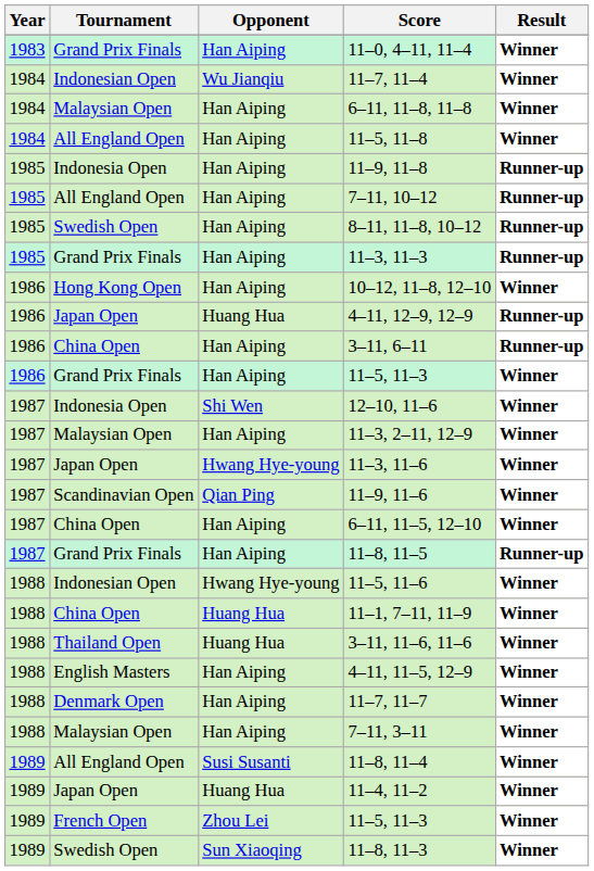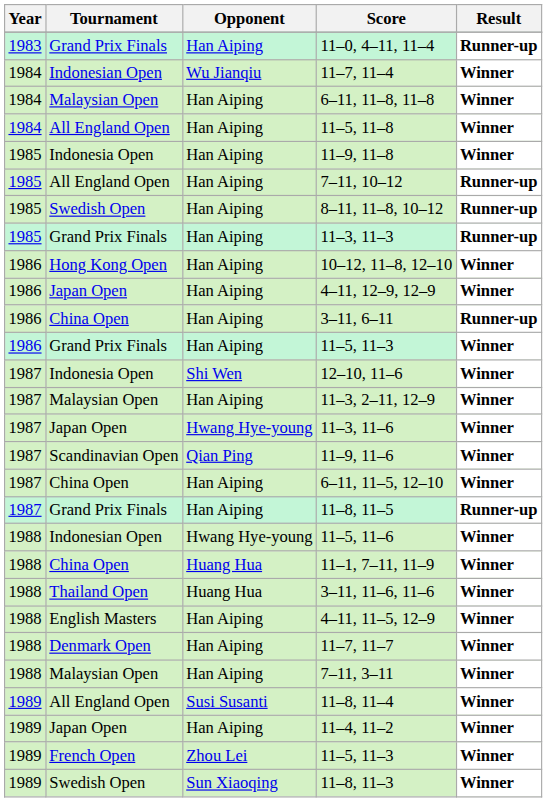 <table class="sortable wikitable" style="font-size:90%;">
 <tr>
 <th>Year</th>
 <th>Tournament</th>
 <th>Opponent</th>
 <th>Score</th>
 <th>Result</th>
 </tr>
 <tr>
 </tr>
 <tr style="background:#C3F6D7">
 <td align="center"><a href='#'>1983</a></td>
 <td align="left"><a href='#'>Grand Prix Finals</a></td>
 <td align="left"> <a href='#'>Han Aiping</a></td>
 <td align="left">11–0, 4–11, 11–4</td>
-<td style="text-align:left; background:white"> <strong>Winner</strong></td>
+<td style="text-align:left; background:white"> <strong>Runner-up</strong></td>
 </tr>
 <tr style="background:#D4F1C5">
 <td align="center">1984</td>
 <td align="left"><a href='#'>Indonesian Open</a></td>
 <td align="left"> <a href='#'>Wu Jianqiu</a></td>
 <td align="left">11–7, 11–4</td>
 <td style="text-align:left; background:white"> <strong>Winner</strong></td>
 </tr>
 <tr style="background:#D4F1C5">
 <td align="center">1984</td>
 <td align="left"><a href='#'>Malaysian Open</a></td>
 <td align="left"> Han Aiping</td>
 <td align="left">6–11, 11–8, 11–8</td>
 <td style="text-align:left; background:white"> <strong>Winner</strong></td>
 </tr>
 <tr style="background:#D4F1C5">
 <td align="center"><a href='#'>1984</a></td>
 <td align="left"><a href='#'>All England Open</a></td>
 <td align="left"> Han Aiping</td>
 <td align="left">11–5, 11–8</td>
 <td style="text-align:left; background:white"> <strong>Winner</strong></td>
 </tr>
 <tr style="background:#D4F1C5">
 <td align="center">1985</td>
 <td align="left">Indonesia Open</td>
 <td align="left"> Han Aiping</td>
 <td align="left">11–9, 11–8</td>
-<td style="text-align:left; background:white"> <strong>Runner-up</strong></td>
+<td style="text-align:left; background:white"> <strong>Winner</strong></td>
 </tr>
 <tr style="background:#D4F1C5">
 <td align="center"><a href='#'>1985</a></td>
 <td align="left">All England Open</td>
 <td align="left"> Han Aiping</td>
 <td align="left">7–11, 10–12</td>
 <td style="text-align:left; background:white"> <strong>Runner-up</strong></td>
 </tr>
 <tr style="background:#D4F1C5">
 <td align="center">1985</td>
 <td align="left"><a href='#'>Swedish Open</a></td>
 <td align="left"> Han Aiping</td>
 <td align="left">8–11, 11–8, 10–12</td>
 <td style="text-align:left; background:white"> <strong>Runner-up</strong></td>
 </tr>
 <tr style="background:#C3F6D7">
 <td align="center"><a href='#'>1985</a></td>
 <td align="left">Grand Prix Finals</td>
 <td align="left"> Han Aiping</td>
 <td align="left">11–3, 11–3</td>
 <td style="text-align:left; background:white"> <strong>Runner-up</strong></td>
 </tr>
 <tr style="background:#D4F1C5">
 <td align="center">1986</td>
 <td align="left"><a href='#'>Hong Kong Open</a></td>
 <td align="left"> Han Aiping</td>
 <td align="left">10–12, 11–8, 12–10</td>
 <td style="text-align:left; background:white"> <strong>Winner</strong></td>
 </tr>
 <tr style="background:#D4F1C5">
 <td align="center">1986</td>
 <td align="left"><a href='#'>Japan Open</a></td>
-<td align="left"> Huang Hua</td>
+<td align="left"> Han Aiping</td>
 <td align="left">4–11, 12–9, 12–9</td>
-<td style="text-align:left; background:white"> <strong>Runner-up</strong></td>
+<td style="text-align:left; background:white"> <strong>Winner</strong></td>
 </tr>
 <tr style="background:#D4F1C5">
 <td align="center">1986</td>
 <td align="left"><a href='#'>China Open</a></td>
 <td align="left"> Han Aiping</td>
 <td align="left">3–11, 6–11</td>
 <td style="text-align:left; background:white"> <strong>Runner-up</strong></td>
 </tr>
 <tr style="background:#C3F6D7">
 <td align="center"><a href='#'>1986</a></td>
 <td align="left">Grand Prix Finals</td>
 <td align="left"> Han Aiping</td>
 <td align="left">11–5, 11–3</td>
 <td style="text-align:left; background:white"> <strong>Winner</strong></td>
 </tr>
 <tr style="background:#D4F1C5">
 <td align="center">1987</td>
 <td align="left">Indonesia Open</td>
 <td align="left"> <a href='#'>Shi Wen</a></td>
 <td align="left">12–10, 11–6</td>
 <td style="text-align:left; background:white"> <strong>Winner</strong></td>
 </tr>
 <tr style="background:#D4F1C5">
 <td align="center">1987</td>
 <td align="left">Malaysian Open</td>
 <td align="left"> Han Aiping</td>
 <td align="left">11–3, 2–11, 12–9</td>
 <td style="text-align:left; background:white"> <strong>Winner</strong></td>
 </tr>
 <tr style="background:#D4F1C5">
 <td align="center">1987</td>
 <td align="left">Japan Open</td>
 <td align="left"> <a href='#'>Hwang Hye-young</a></td>
 <td align="left">11–3, 11–6</td>
 <td style="text-align:left; background:white"> <strong>Winner</strong></td>
 </tr>
 <tr style="background:#D4F1C5">
 <td align="center">1987</td>
 <td align="left">Scandinavian Open</td>
 <td align="left"> <a href='#'>Qian Ping</a></td>
 <td align="left">11–9, 11–6</td>
 <td style="text-align:left; background:white"> <strong>Winner</strong></td>
 </tr>
 <tr style="background:#D4F1C5">
 <td align="center">1987</td>
 <td align="left">China Open</td>
 <td align="left"> Han Aiping</td>
 <td align="left">6–11, 11–5, 12–10</td>
 <td style="text-align:left; background:white"> <strong>Winner</strong></td>
 </tr>
 <tr style="background:#C3F6D7">
 <td align="center"><a href='#'>1987</a></td>
 <td align="left">Grand Prix Finals</td>
 <td align="left"> Han Aiping</td>
 <td align="left">11–8, 11–5</td>
 <td style="text-align:left; background:white"> <strong>Runner-up</strong></td>
 </tr>
 <tr style="background:#D4F1C5">
 <td align="center">1988</td>
 <td align="left">Indonesian Open</td>
 <td align="left"> Hwang Hye-young</td>
 <td align="left">11–5, 11–6</td>
 <td style="text-align:left; background:white"> <strong>Winner</strong></td>
 </tr>
 <tr style="background:#D4F1C5">
 <td align="center">1988</td>
 <td align="left"><a href='#'>China Open</a></td>
 <td align="left"> <a href='#'>Huang Hua</a></td>
 <td align="left">11–1, 7–11, 11–9</td>
 <td style="text-align:left; background:white"> <strong>Winner</strong></td>
 </tr>
 <tr style="background:#D4F1C5">
 <td align="center">1988</td>
 <td align="left"><a href='#'>Thailand Open</a></td>
 <td align="left"> Huang Hua</td>
 <td align="left">3–11, 11–6, 11–6</td>
 <td style="text-align:left; background:white"> <strong>Winner</strong></td>
 </tr>
 <tr style="background:#D4F1C5">
 <td align="center">1988</td>
 <td align="left">English Masters</td>
 <td align="left"> Han Aiping</td>
 <td align="left">4–11, 11–5, 12–9</td>
 <td style="text-align:left; background:white"> <strong>Winner</strong></td>
 </tr>
 <tr style="background:#D4F1C5">
 <td align="center">1988</td>
 <td align="left"><a href='#'>Denmark Open</a></td>
 <td align="left"> Han Aiping</td>
 <td align="left">11–7, 11–7</td>
 <td style="text-align:left; background:white"> <strong>Winner</strong></td>
 </tr>
 <tr style="background:#D4F1C5">
 <td align="center">1988</td>
 <td align="left">Malaysian Open</td>
 <td align="left"> Han Aiping</td>
 <td align="left">7–11, 3–11</td>
 <td style="text-align:left; background:white"> <strong>Winner</strong></td>
 </tr>
 <tr style="background:#D4F1C5">
 <td align="center"><a href='#'>1989</a></td>
 <td align="left">All England Open</td>
 <td align="left"> <a href='#'>Susi Susanti</a></td>
 <td align="left">11–8, 11–4</td>
 <td style="text-align:left; background:white"> <strong>Winner</strong></td>
 </tr>
 <tr style="background:#D4F1C5">
 <td align="center">1989</td>
 <td align="left">Japan Open</td>
-<td align="left"> Huang Hua</td>
+<td align="left"> Han Aiping</td>
 <td align="left">11–4, 11–2</td>
 <td style="text-align:left; background:white"> <strong>Winner</strong></td>
 </tr>
 <tr style="background:#D4F1C5">
 <td align="center">1989</td>
 <td align="left"><a href='#'>French Open</a></td>
 <td align="left"> <a href='#'>Zhou Lei</a></td>
 <td align="left">11–5, 11–3</td>
 <td style="text-align:left; background:white"> <strong>Winner</strong></td>
 </tr>
 <tr style="background:#D4F1C5">
 <td align="center">1989</td>
 <td align="left">Swedish Open</td>
 <td align="left"> <a href='#'>Sun Xiaoqing</a></td>
 <td align="left">11–8, 11–3</td>
 <td style="text-align:left; background:white"> <strong>Winner</strong></td>
 </tr>
 </table>
